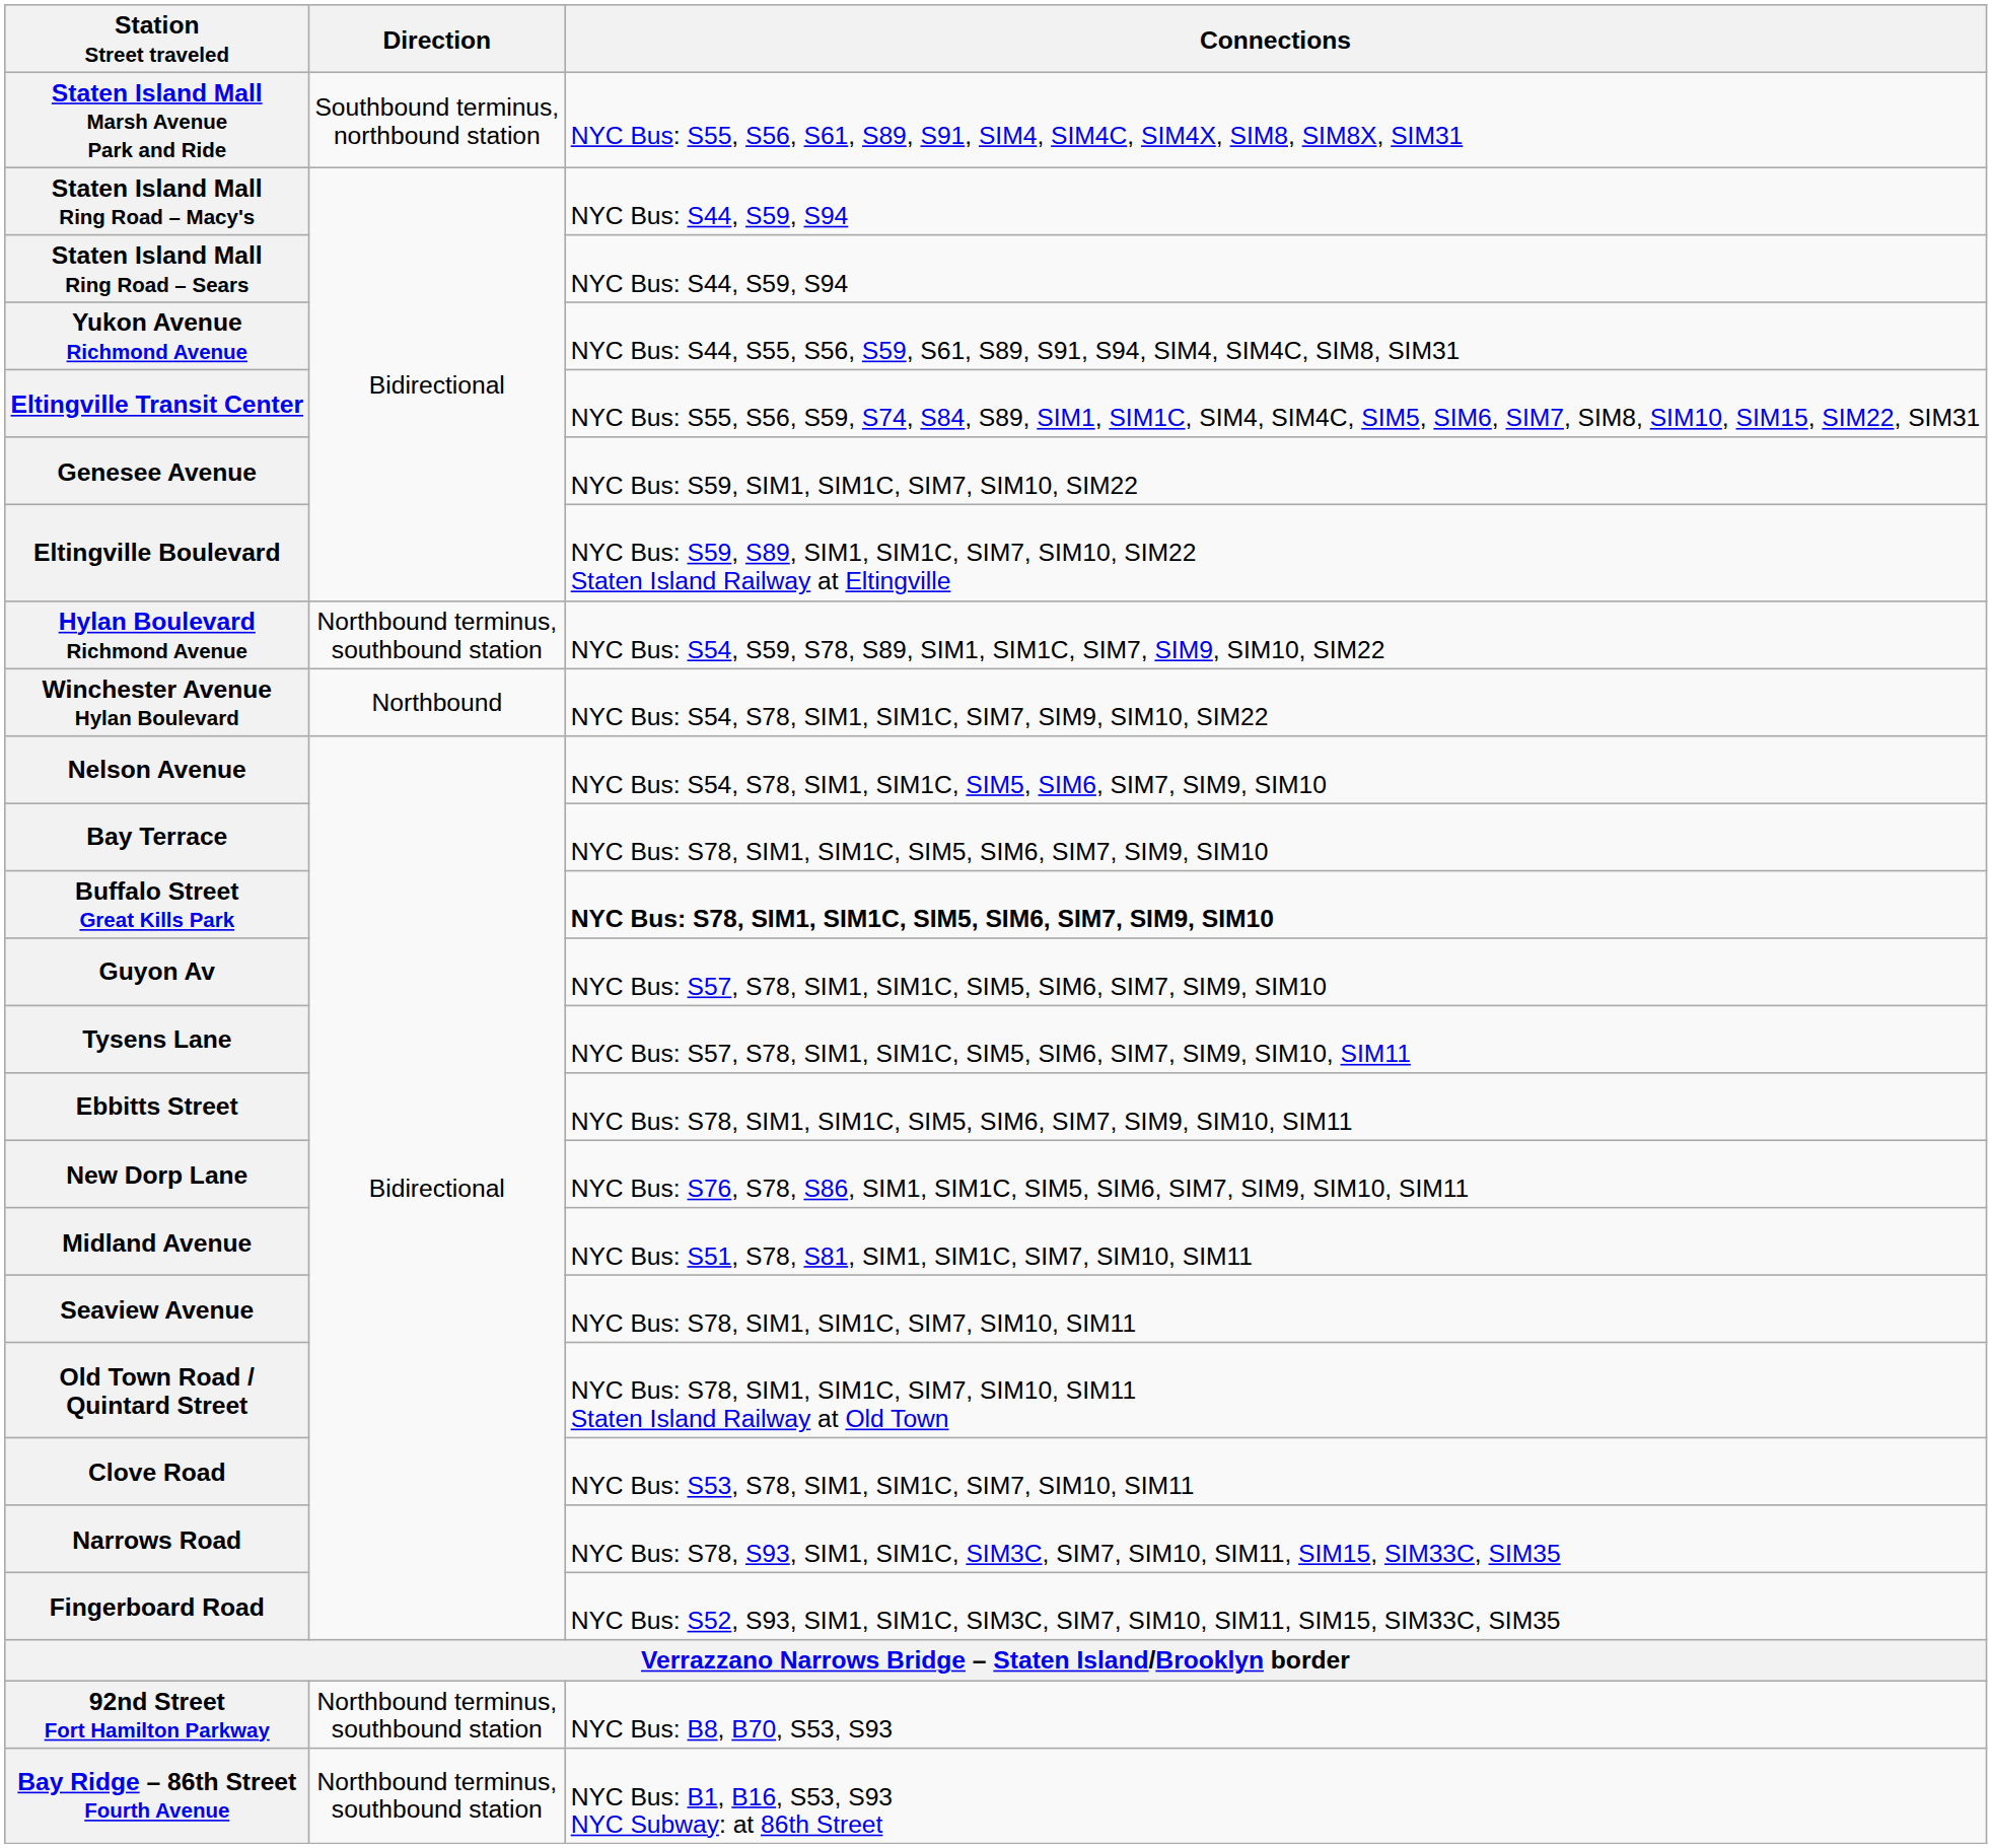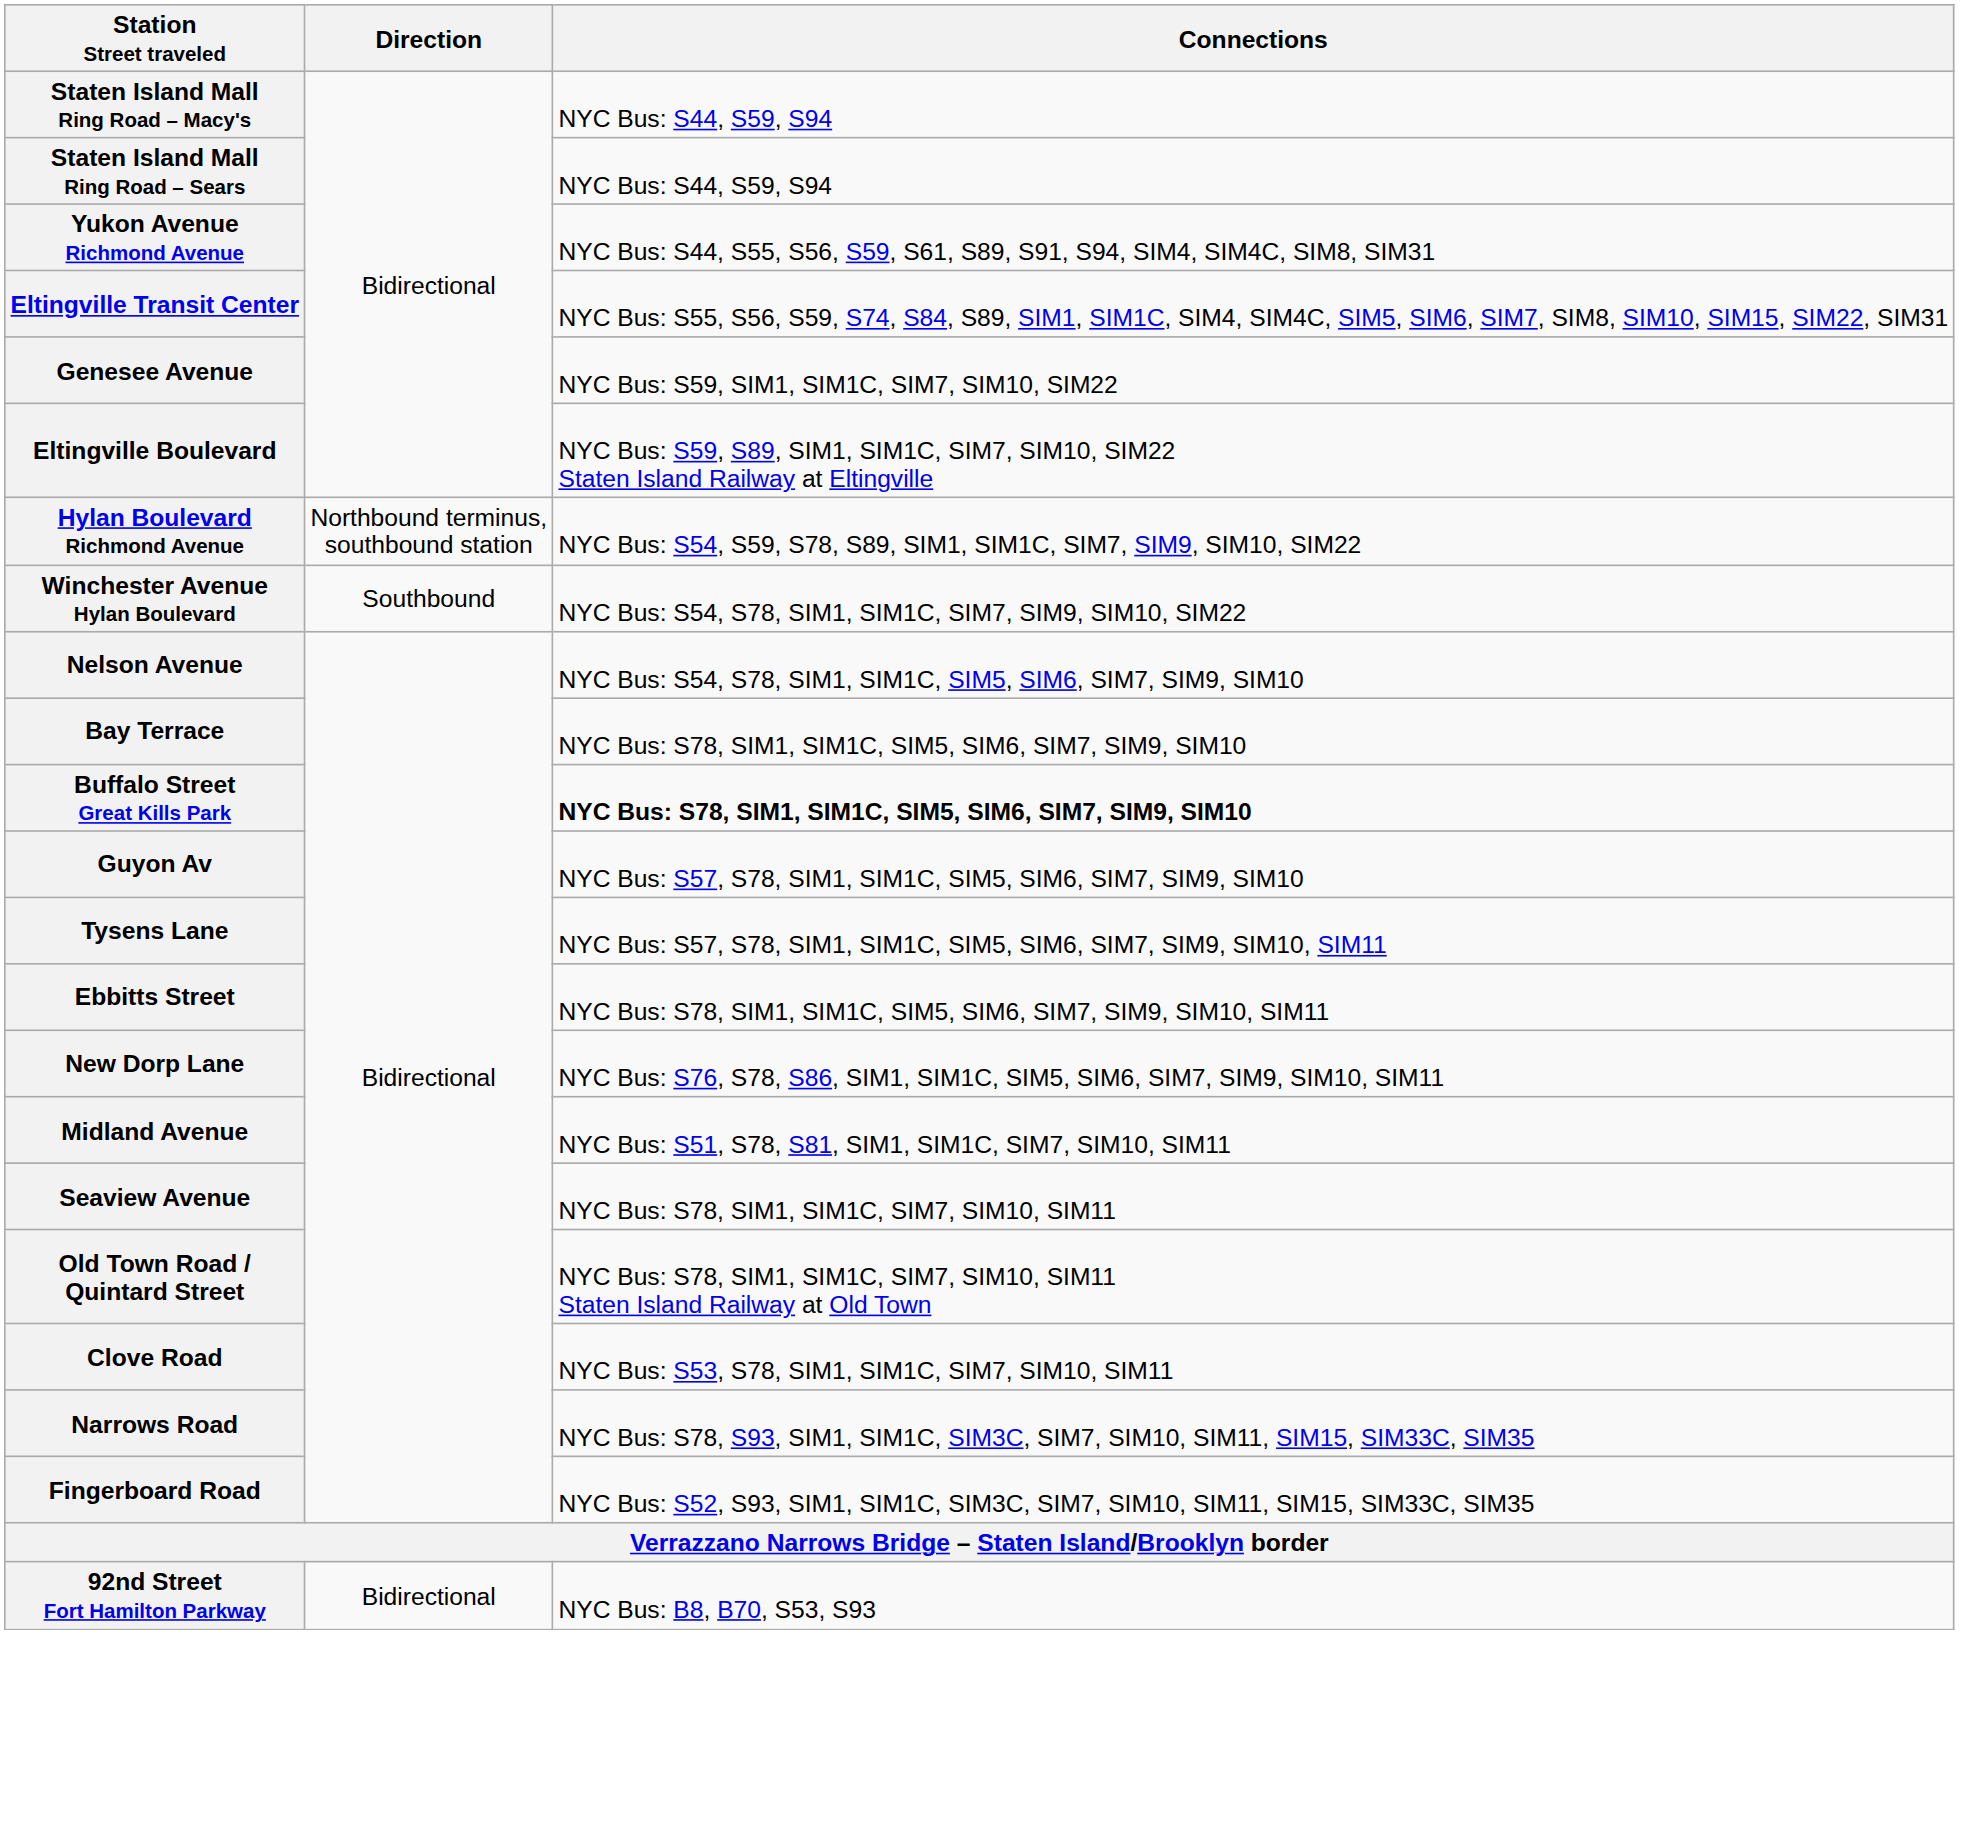 <table class="wikitable collapsible" style="font-size: 95%;">
 <tr>
 <th>Station<br><small>Street traveled</small></th>
 <th>Direction</th>
 <th>Connections</th>
-</tr>
-<tr>
-<th><a href='#'>Staten Island Mall</a><br><small>Marsh Avenue<br>Park and Ride</small></th>
-<td style="text-align:center;">Southbound terminus,<br>northbound station</td>
-<td><br><a href='#'>NYC Bus</a>: <a href='#'>S55</a>, <a href='#'>S56</a>, <a href='#'>S61</a>, <a href='#'>S89</a>, <a href='#'>S91</a>, <a href='#'>SIM4</a>, <a href='#'>SIM4C</a>, <a href='#'>SIM4X</a>, <a href='#'>SIM8</a>, <a href='#'>SIM8X</a>, <a href='#'>SIM31</a></td>
 </tr>
 <tr>
 <th>Staten Island Mall<br><small>Ring Road – Macy's</small></th>
 <td rowspan="6" style="text-align:center;">Bidirectional</td>
 <td><br>NYC Bus: <a href='#'>S44</a>, <a href='#'>S59</a>, <a href='#'>S94</a></td>
 </tr>
 <tr>
 <th>Staten Island Mall<br><small>Ring Road – Sears</small></th>
 <td><br>NYC Bus: S44, S59, S94</td>
 </tr>
 <tr>
 <th>Yukon Avenue<br><small><a href='#'>Richmond Avenue</a></small></th>
 <td><br>NYC Bus: S44, S55, S56, <a href='#'>S59</a>, S61, S89, S91, S94, SIM4, SIM4C, SIM8, SIM31</td>
 </tr>
 <tr>
 <th><a href='#'>Eltingville Transit Center</a></th>
 <td><br>NYC Bus: S55, S56, S59, <a href='#'>S74</a>, <a href='#'>S84</a>, S89, <a href='#'>SIM1</a>, <a href='#'>SIM1C</a>, SIM4, SIM4C, <a href='#'>SIM5</a>, <a href='#'>SIM6</a>, <a href='#'>SIM7</a>, SIM8, <a href='#'>SIM10</a>, <a href='#'>SIM15</a>, <a href='#'>SIM22</a>, SIM31</td>
 </tr>
 <tr>
 <th>Genesee Avenue</th>
 <td><br>NYC Bus: S59, SIM1, SIM1C, SIM7, SIM10, SIM22</td>
 </tr>
 <tr>
 <th>Eltingville Boulevard</th>
 <td><br>NYC Bus: <a href='#'>S59</a>, <a href='#'>S89</a>, SIM1, SIM1C, SIM7, SIM10, SIM22<br><a href='#'>Staten Island Railway</a> at <a href='#'>Eltingville</a></td>
 </tr>
 <tr>
 <th><a href='#'>Hylan Boulevard</a><br><small>Richmond Avenue</small></th>
 <td style="text-align:center;">Northbound terminus,<br>southbound station</td>
 <td><br>NYC Bus: <a href='#'>S54</a>, S59, S78, S89, SIM1, SIM1C, SIM7, <a href='#'>SIM9</a>, SIM10, SIM22</td>
 </tr>
 <tr>
 <th>Winchester Avenue<br><small>Hylan Boulevard</small></th>
-<td style="text-align:center;">Northbound</td>
+<td style="text-align:center;">Southbound</td>
 <td><br>NYC Bus: S54, S78, SIM1, SIM1C, SIM7, SIM9, SIM10, SIM22</td>
 </tr>
 <tr>
 <th>Nelson Avenue</th>
 <td rowspan="13" style="text-align:center;">Bidirectional</td>
 <td><br>NYC Bus: S54, S78, SIM1, SIM1C, <a href='#'>SIM5</a>, <a href='#'>SIM6</a>, SIM7, SIM9, SIM10</td>
 </tr>
 <tr>
 <th>Bay Terrace</th>
 <td><br>NYC Bus: S78, SIM1, SIM1C, SIM5, SIM6, SIM7, SIM9, SIM10</td>
 </tr>
 <tr>
 <th>Buffalo Street<br><small><a href='#'>Great Kills Park</a></small></th>
 <td><strong><br>NYC Bus: S78, SIM1, SIM1C, SIM5, SIM6, SIM7, SIM9, SIM10</strong></td>
 </tr>
 <tr>
 <th>Guyon Av</th>
 <td><br>NYC Bus: <a href='#'>S57</a>, S78, SIM1, SIM1C, SIM5, SIM6, SIM7, SIM9, SIM10</td>
 </tr>
 <tr>
 <th>Tysens Lane</th>
 <td><br>NYC Bus: S57, S78, SIM1, SIM1C, SIM5, SIM6, SIM7, SIM9, SIM10, <a href='#'>SIM11</a></td>
 </tr>
 <tr>
 <th>Ebbitts Street</th>
 <td><br>NYC Bus: S78, SIM1, SIM1C, SIM5, SIM6, SIM7, SIM9, SIM10, SIM11</td>
 </tr>
 <tr>
 <th>New Dorp Lane</th>
 <td><br>NYC Bus: <a href='#'>S76</a>, S78, <a href='#'>S86</a>, SIM1, SIM1C, SIM5, SIM6, SIM7, SIM9, SIM10, SIM11</td>
 </tr>
 <tr>
 <th>Midland Avenue</th>
 <td><br>NYC Bus: <a href='#'>S51</a>, S78, <a href='#'>S81</a>, SIM1, SIM1C, SIM7, SIM10, SIM11</td>
 </tr>
 <tr>
 <th>Seaview Avenue</th>
 <td><br>NYC Bus: S78, SIM1, SIM1C, SIM7, SIM10, SIM11</td>
 </tr>
 <tr>
 <th>Old Town Road /<br>Quintard Street</th>
 <td><br>NYC Bus: S78, SIM1, SIM1C, SIM7, SIM10, SIM11<br><a href='#'>Staten Island Railway</a> at <a href='#'>Old Town</a></td>
 </tr>
 <tr>
 <th>Clove Road</th>
 <td><br>NYC Bus: <a href='#'>S53</a>, S78, SIM1, SIM1C, SIM7, SIM10, SIM11</td>
 </tr>
 <tr>
 <th>Narrows Road</th>
 <td><br>NYC Bus: S78, <a href='#'>S93</a>, SIM1, SIM1C, <a href='#'>SIM3C</a>, SIM7, SIM10, SIM11, <a href='#'>SIM15</a>, <a href='#'>SIM33C</a>, <a href='#'>SIM35</a></td>
 </tr>
 <tr>
 <th>Fingerboard Road</th>
 <td><br>NYC Bus: <a href='#'>S52</a>, S93, SIM1, SIM1C, SIM3C, SIM7, SIM10, SIM11, SIM15, SIM33C, SIM35</td>
 </tr>
 <tr>
 <th colspan=3><a href='#'>Verrazzano Narrows Bridge</a> – <a href='#'>Staten Island</a>/<a href='#'>Brooklyn</a> border</th>
 </tr>
 <tr>
 <th>92nd Street<br><small><a href='#'>Fort Hamilton Parkway</a></small></th>
-<td style="text-align:center;">Northbound terminus,<br>southbound station</td>
+<td style="text-align:center;">Bidirectional</td>
 <td><br>NYC Bus: <a href='#'>B8</a>, <a href='#'>B70</a>, S53, S93</td>
 </tr>
-<tr>
-<th><a href='#'>Bay Ridge</a> – 86th Street<br><small><a href='#'>Fourth Avenue</a></small></th>
-<td style="text-align:center;">Northbound terminus,<br>southbound station</td>
-<td><br>NYC Bus: <a href='#'>B1</a>, <a href='#'>B16</a>, S53, S93<br><a href='#'>NYC Subway</a>:  at <a href='#'>86th Street</a></td>
-</tr>
 </table>
